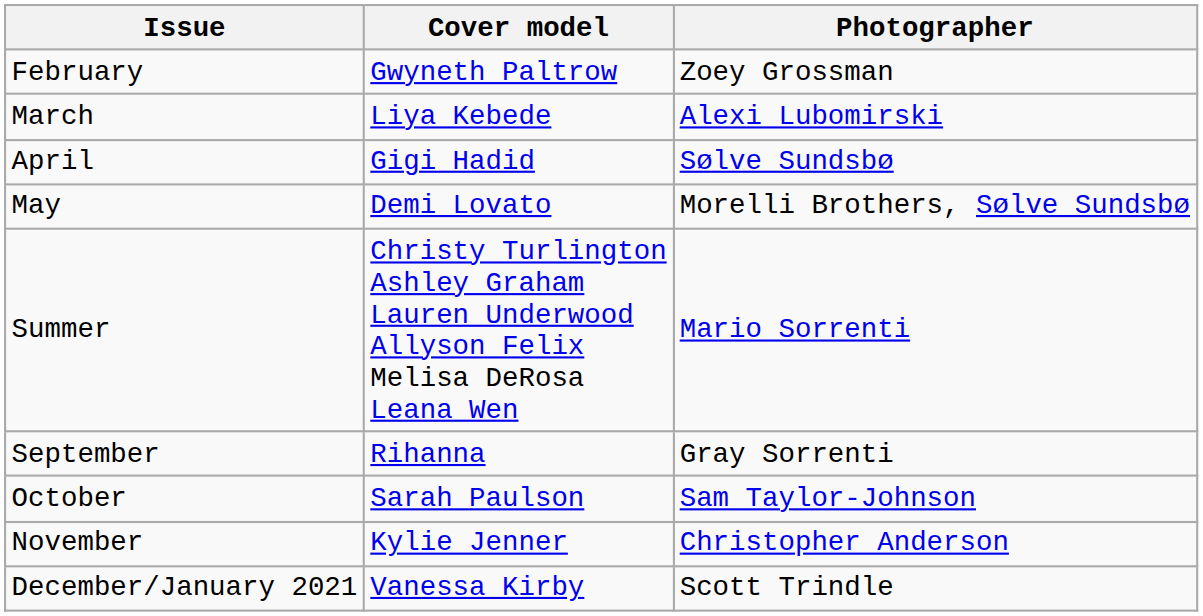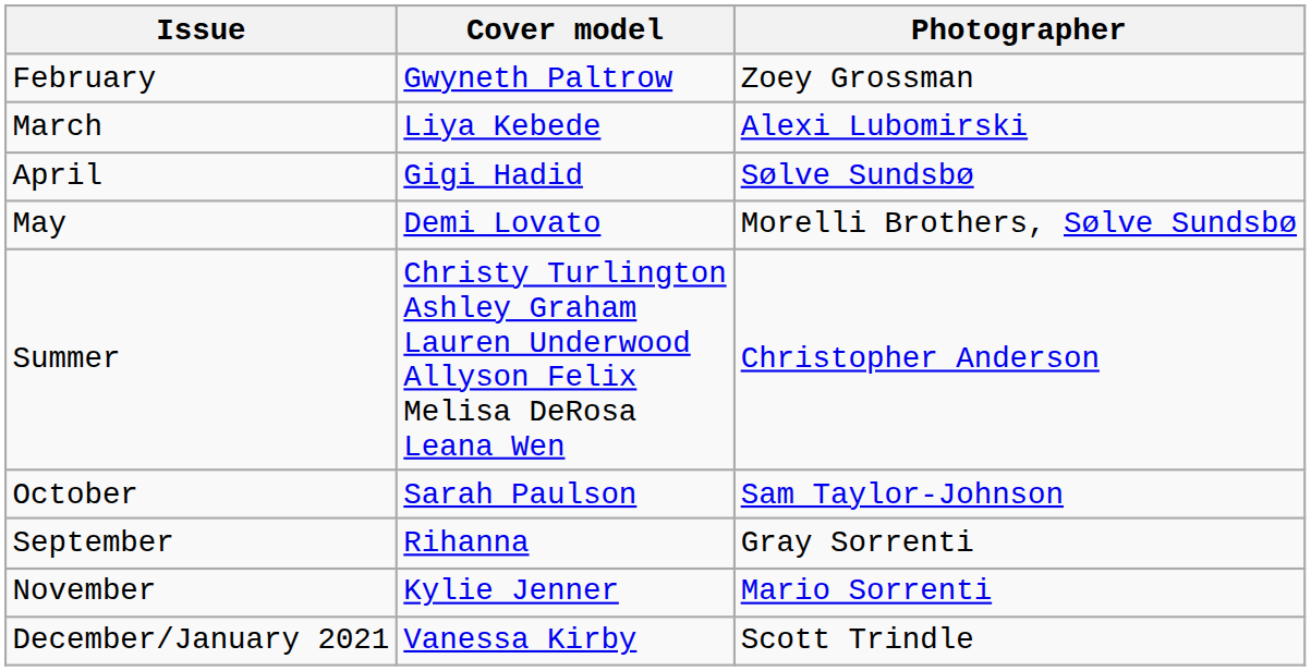 <table class="sortable wikitable">
 <tr>
 <th>Issue</th>
 <th>Cover model</th>
 <th>Photographer</th>
 </tr>
 <tr>
 <td>February</td>
 <td><a href='#'>Gwyneth Paltrow</a></td>
 <td>Zoey Grossman</td>
 </tr>
 <tr>
 <td>March</td>
 <td><a href='#'>Liya Kebede</a></td>
 <td><a href='#'>Alexi Lubomirski</a></td>
 </tr>
 <tr>
 <td>April</td>
 <td><a href='#'>Gigi Hadid</a></td>
 <td><a href='#'>Sølve Sundsbø</a></td>
 </tr>
 <tr>
 <td>May</td>
 <td><a href='#'>Demi Lovato</a></td>
 <td>Morelli Brothers, <a href='#'>Sølve Sundsbø</a></td>
 </tr>
 <tr>
 <td>Summer</td>
 <td><a href='#'>Christy Turlington</a><br><a href='#'>Ashley Graham</a><br><a href='#'>Lauren Underwood</a><br><a href='#'>Allyson Felix</a><br>Melisa DeRosa<br><a href='#'>Leana Wen</a></td>
-<td><a href='#'>Mario Sorrenti</a></td>
+<td><a href='#'>Christopher Anderson</a></td>
+</tr>
+<tr>
+<td>October</td>
+<td><a href='#'>Sarah Paulson</a></td>
+<td><a href='#'>Sam Taylor-Johnson</a></td>
 </tr>
 <tr>
 <td>September</td>
 <td><a href='#'>Rihanna</a></td>
 <td>Gray Sorrenti</td>
 </tr>
 <tr>
-<td>October</td>
-<td><a href='#'>Sarah Paulson</a></td>
-<td><a href='#'>Sam Taylor-Johnson</a></td>
-</tr>
-<tr>
 <td>November</td>
 <td><a href='#'>Kylie Jenner</a></td>
-<td><a href='#'>Christopher Anderson</a></td>
+<td><a href='#'>Mario Sorrenti</a></td>
 </tr>
 <tr>
 <td>December/January 2021</td>
 <td><a href='#'>Vanessa Kirby</a></td>
 <td>Scott Trindle</td>
 </tr>
 </table>
